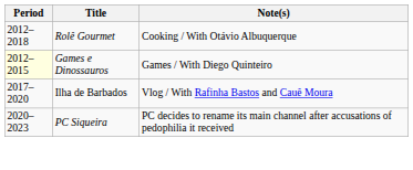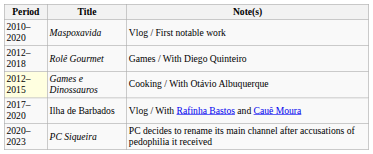 <table class="wikitable">
 <tr>
 <th>Period</th>
 <th>Title</th>
 <th>Note(s)</th>
 </tr>
 <tr>
+<td>2010–2020</td>
+<td><em>Maspoxavida</em></td>
+<td>Vlog / First notable work</td>
+</tr>
+<tr>
 <td>2012–2018</td>
 <td><em>Rolê Gourmet</em></td>
-<td>Cooking / With Otávio Albuquerque</td>
+<td>Games / With Diego Quinteiro</td>
 </tr>
 <tr>
 <td style="background: lightyellow;">2012–2015</td>
 <td><em>Games e Dinossauros</em></td>
-<td>Games / With Diego Quinteiro</td>
+<td>Cooking / With Otávio Albuquerque</td>
 </tr>
 <tr>
 <td>2017–2020</td>
 <td>Ilha de Barbados</td>
 <td>Vlog / With <a href='#'>Rafinha Bastos</a> and <a href='#'>Cauê Moura</a></td>
 </tr>
 <tr>
 <td>2020–2023</td>
 <td><em>PC Siqueira</em></td>
 <td>PC decides to rename its main channel after accusations of pedophilia it received</td>
 </tr>
 </table>
